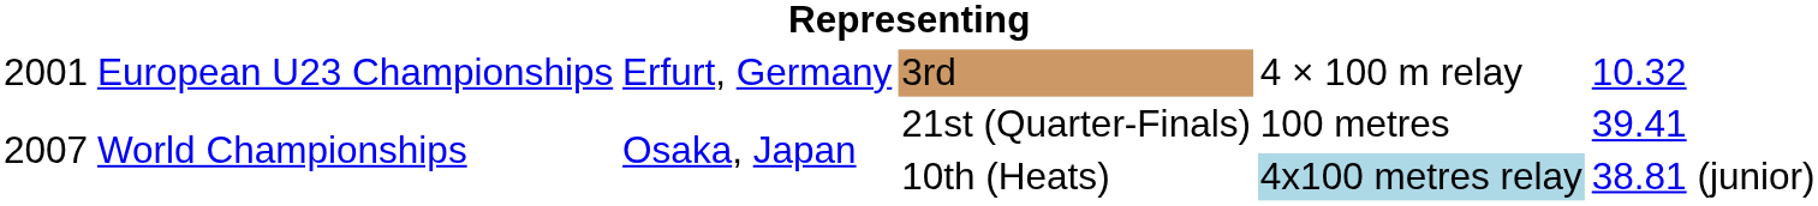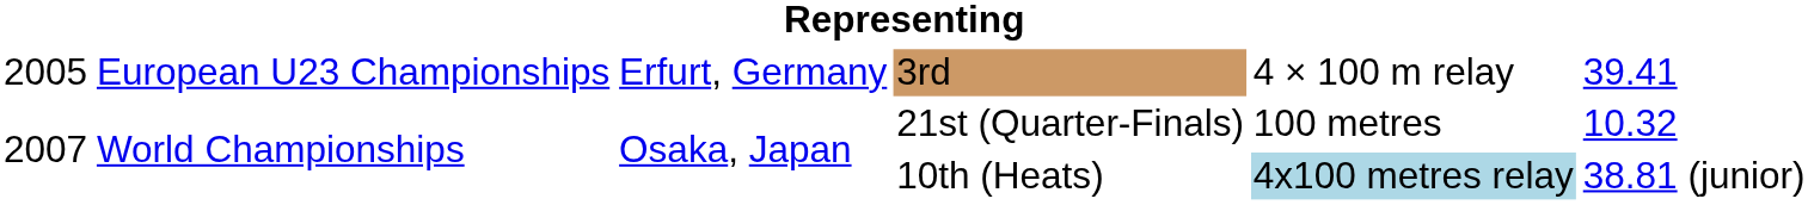 <table>
 <tr>
 <th colspan="6">Representing </th>
 </tr>
 <tr>
-<td>2001</td>
+<td>2005</td>
 <td><a href='#'>European U23 Championships</a></td>
 <td><a href='#'>Erfurt</a>, <a href='#'>Germany</a></td>
 <td bgcolor="cc9966">3rd</td>
 <td>4 × 100 m relay</td>
-<td><a href='#'>10.32</a></td>
+<td><a href='#'>39.41</a></td>
 </tr>
 <tr>
 <td rowspan=2>2007</td>
 <td rowspan=2><a href='#'>World Championships</a></td>
 <td rowspan=2><a href='#'>Osaka</a>, <a href='#'>Japan</a></td>
 <td>21st (Quarter-Finals)</td>
 <td>100 metres</td>
-<td><a href='#'>39.41</a></td>
+<td><a href='#'>10.32</a></td>
 </tr>
 <tr>
 <td>10th (Heats)</td>
 <td style="background: lightblue;">4x100 metres relay</td>
 <td><a href='#'>38.81</a> (junior)</td>
 </tr>
 </table>
